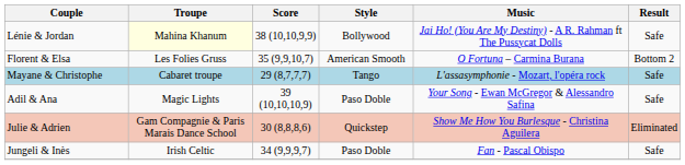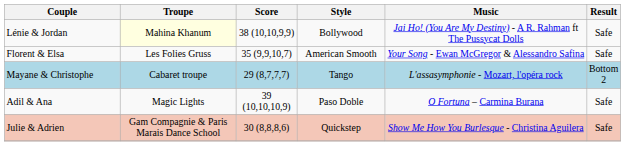 <table class="wikitable" style="width:80%;">
 <tr>
 <th style="width:20%;">Couple</th>
 <th style="width:20%;">Troupe</th>
 <th style="width:10%;">Score</th>
 <th style="width:15%;">Style</th>
 <th style="width:60%;">Music</th>
 <th style="width:60%;">Result</th>
 </tr>
 <tr>
 <td>Lénie & Jordan</td>
 <td style="background: lightyellow; text-align:center;">Mahina Khanum</td>
 <td style="text-align:center;">38 (10,10,9,9)</td>
 <td style="text-align:center;">Bollywood</td>
 <td style="text-align:center;"><a href='#'><em>Jai Ho! (You Are My Destiny)</em></a> - <a href='#'>A R. Rahman</a> ft <a href='#'>The Pussycat Dolls</a></td>
 <td style="text-align:center;">Safe</td>
 </tr>
 <tr>
 <td>Florent & Elsa</td>
 <td style="text-align:center;">Les Folies Gruss</td>
 <td style="text-align:center;">35 (9,9,10,7)</td>
 <td style="text-align:center;">American Smooth</td>
-<td style="text-align:center;"><a href='#'><em>O Fortuna</em></a> – <a href='#'>Carmina Burana</a></td>
-<td style="text-align:center;">Bottom 2</td>
+<td style="text-align:center;"><em><a href='#'>Your Song</a></em> - <a href='#'>Ewan McGregor</a> & <a href='#'>Alessandro Safina</a></td>
+<td style="text-align:center;">Safe</td>
 </tr>
 <tr style="background:lightblue">
 <td>Mayane & Christophe</td>
 <td style="text-align:center;">Cabaret troupe</td>
 <td style="text-align:center;">29 (8,7,7,7)</td>
 <td style="text-align:center;">Tango</td>
 <td style="text-align:center;"><em>L'assasymphonie</em> - <a href='#'>Mozart, l'opéra rock</a></td>
-<td style="text-align:center;">Safe</td>
+<td style="text-align:center;">Bottom 2</td>
 </tr>
 <tr>
 <td>Adil & Ana</td>
 <td style="text-align:center;">Magic Lights</td>
 <td style="text-align:center;">39 (10,10,10,9)</td>
 <td style="text-align:center;">Paso Doble</td>
-<td style="text-align:center;"><em><a href='#'>Your Song</a></em> - <a href='#'>Ewan McGregor</a> & <a href='#'>Alessandro Safina</a></td>
+<td style="text-align:center;"><a href='#'><em>O Fortuna</em></a> – <a href='#'>Carmina Burana</a></td>
 <td style="text-align:center;">Safe</td>
 </tr>
 <tr style="background:#f4c7b8;">
 <td>Julie & Adrien</td>
 <td style="text-align:center;">Gam Compagnie & Paris Marais Dance School</td>
 <td style="text-align:center;">30 (8,8,8,6)</td>
 <td style="text-align:center;">Quickstep</td>
 <td style="text-align:center;"><em><a href='#'>Show Me How You Burlesque</a></em> - <a href='#'>Christina Aguilera</a></td>
-<td style="text-align:center;">Eliminated</td>
-</tr>
-<tr>
-<td>Jungeli & Inès</td>
-<td style="text-align:center;">Irish Celtic</td>
-<td style="text-align:center;">34 (9,9,9,7)</td>
-<td style="text-align:center;">Paso Doble</td>
-<td style="text-align:center;"><em><a href='#'>Fan</a></em> - <a href='#'>Pascal Obispo</a></td>
 <td style="text-align:center;">Safe</td>
 </tr>
 <tr>
 </tr>
 </table>
